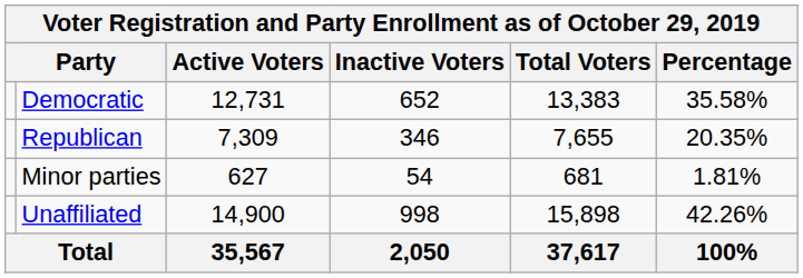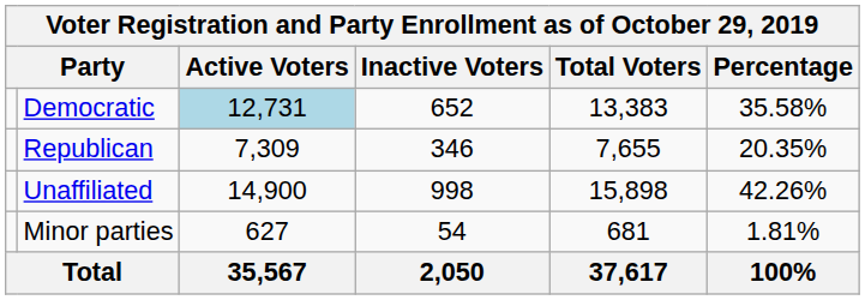 <table class=wikitable>
 <tr>
 <th colspan = 6>Voter Registration and Party Enrollment as of October 29, 2019</th>
 </tr>
 <tr>
 <th colspan = 2>Party</th>
 <th>Active Voters</th>
 <th>Inactive Voters</th>
 <th>Total Voters</th>
 <th>Percentage</th>
 </tr>
 <tr>
 <td></td>
 <td><a href='#'>Democratic</a></td>
-<td style="text-align:center;">12,731</td>
+<td style="background: lightblue; text-align:center;">12,731</td>
 <td style="text-align:center;">652</td>
 <td style="text-align:center;">13,383</td>
 <td style="text-align:center;">35.58%</td>
 </tr>
 <tr>
 <td></td>
 <td><a href='#'>Republican</a></td>
 <td style="text-align:center;">7,309</td>
 <td style="text-align:center;">346</td>
 <td style="text-align:center;">7,655</td>
 <td style="text-align:center;">20.35%</td>
 </tr>
 <tr>
 <td></td>
+<td><a href='#'>Unaffiliated</a></td>
+<td style="text-align:center;">14,900</td>
+<td style="text-align:center;">998</td>
+<td style="text-align:center;">15,898</td>
+<td style="text-align:center;">42.26%</td>
+</tr>
+<tr>
+<td></td>
 <td>Minor parties</td>
 <td style="text-align:center;">627</td>
 <td style="text-align:center;">54</td>
 <td style="text-align:center;">681</td>
 <td style="text-align:center;">1.81%</td>
-</tr>
-<tr>
-<td></td>
-<td><a href='#'>Unaffiliated</a></td>
-<td style="text-align:center;">14,900</td>
-<td style="text-align:center;">998</td>
-<td style="text-align:center;">15,898</td>
-<td style="text-align:center;">42.26%</td>
 </tr>
 <tr>
 <th colspan = 2>Total</th>
 <th style="text-align:center;">35,567</th>
 <th style="text-align:center;">2,050</th>
 <th style="text-align:center;">37,617</th>
 <th style="text-align:center;">100%</th>
 </tr>
 </table>
